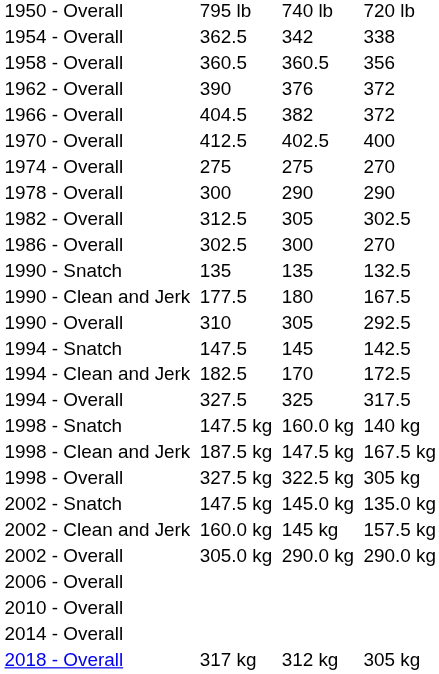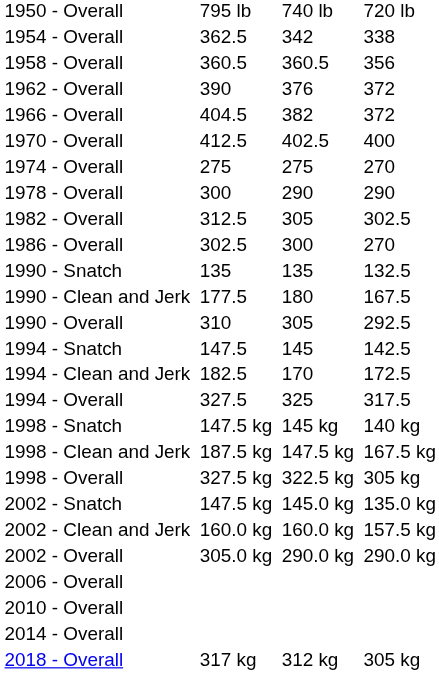 <table>
 <tr>
 <td>1950 - Overall</td>
 <td></td>
 <td>795 lb</td>
 <td></td>
 <td>740 lb</td>
 <td></td>
 <td>720 lb</td>
 </tr>
 <tr>
 <td>1954 - Overall</td>
 <td></td>
 <td>362.5</td>
 <td></td>
 <td>342</td>
 <td></td>
 <td>338</td>
 </tr>
 <tr>
 <td>1958 - Overall</td>
 <td></td>
 <td>360.5</td>
 <td></td>
 <td>360.5</td>
 <td></td>
 <td>356</td>
 </tr>
 <tr>
 <td>1962 - Overall</td>
 <td></td>
 <td>390</td>
 <td></td>
 <td>376</td>
 <td></td>
 <td>372</td>
 </tr>
 <tr>
 <td>1966 - Overall</td>
 <td></td>
 <td>404.5</td>
 <td></td>
 <td>382</td>
 <td></td>
 <td>372</td>
 </tr>
 <tr>
 <td>1970 - Overall</td>
 <td></td>
 <td>412.5</td>
 <td></td>
 <td>402.5</td>
 <td></td>
 <td>400</td>
 </tr>
 <tr>
 <td>1974 - Overall</td>
 <td></td>
 <td>275</td>
 <td></td>
 <td>275</td>
 <td></td>
 <td>270</td>
 </tr>
 <tr>
 <td>1978 - Overall</td>
 <td></td>
 <td>300</td>
 <td></td>
 <td>290</td>
 <td></td>
 <td>290</td>
 </tr>
 <tr>
 <td>1982 - Overall</td>
 <td></td>
 <td>312.5</td>
 <td></td>
 <td>305</td>
 <td></td>
 <td>302.5</td>
 </tr>
 <tr>
 <td>1986 - Overall</td>
 <td></td>
 <td>302.5</td>
 <td></td>
 <td>300</td>
 <td></td>
 <td>270</td>
 </tr>
 <tr>
 <td>1990 - Snatch</td>
 <td></td>
 <td>135</td>
 <td></td>
 <td>135</td>
 <td></td>
 <td>132.5</td>
 </tr>
 <tr>
 <td>1990 - Clean and Jerk</td>
 <td></td>
 <td>177.5</td>
 <td></td>
 <td>180</td>
 <td></td>
 <td>167.5</td>
 </tr>
 <tr>
 <td>1990 - Overall</td>
 <td></td>
 <td>310</td>
 <td></td>
 <td>305</td>
 <td></td>
 <td>292.5</td>
 </tr>
 <tr>
 <td>1994 - Snatch</td>
 <td></td>
 <td>147.5</td>
 <td></td>
 <td>145</td>
 <td></td>
 <td>142.5</td>
 </tr>
 <tr>
 <td>1994 - Clean and Jerk</td>
 <td></td>
 <td>182.5</td>
 <td></td>
 <td>170</td>
 <td></td>
 <td>172.5</td>
 </tr>
 <tr>
 <td>1994 - Overall</td>
 <td></td>
 <td>327.5</td>
 <td></td>
 <td>325</td>
 <td></td>
 <td>317.5</td>
 </tr>
 <tr>
 <td>1998 - Snatch</td>
 <td></td>
 <td>147.5 kg</td>
 <td></td>
-<td>160.0 kg</td>
+<td>145 kg</td>
 <td></td>
 <td>140 kg</td>
 </tr>
 <tr>
 <td>1998 - Clean and Jerk</td>
 <td></td>
 <td>187.5 kg</td>
 <td></td>
 <td>147.5 kg</td>
 <td></td>
 <td>167.5 kg</td>
 </tr>
 <tr>
 <td>1998 - Overall</td>
 <td></td>
 <td>327.5 kg</td>
 <td></td>
 <td>322.5 kg</td>
 <td></td>
 <td>305 kg</td>
 </tr>
 <tr>
 <td>2002 - Snatch</td>
 <td></td>
 <td>147.5 kg</td>
 <td></td>
 <td>145.0 kg</td>
 <td></td>
 <td>135.0 kg</td>
 </tr>
 <tr>
 <td>2002 - Clean and Jerk</td>
 <td></td>
 <td>160.0 kg</td>
 <td></td>
-<td>145 kg</td>
+<td>160.0 kg</td>
 <td></td>
 <td>157.5 kg</td>
 </tr>
 <tr>
 <td>2002 - Overall</td>
 <td></td>
 <td>305.0 kg</td>
 <td></td>
 <td>290.0 kg</td>
 <td></td>
 <td>290.0 kg</td>
 </tr>
 <tr>
 <td>2006 - Overall</td>
 <td></td>
 <td></td>
 <td></td>
 <td></td>
 <td></td>
 <td></td>
 </tr>
 <tr>
 <td>2010 - Overall</td>
 <td></td>
 <td></td>
 <td></td>
 <td></td>
 <td></td>
 <td></td>
 </tr>
 <tr>
 <td>2014 - Overall</td>
 <td></td>
 <td></td>
 <td></td>
 <td></td>
 <td></td>
 <td></td>
 </tr>
 <tr>
 <td><a href='#'>2018 - Overall</a></td>
 <td></td>
 <td>317 kg</td>
 <td></td>
 <td>312 kg</td>
 <td></td>
 <td>305 kg</td>
 </tr>
 </table>
